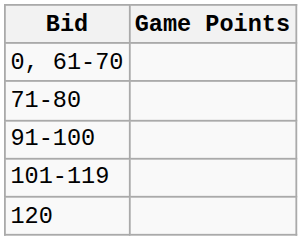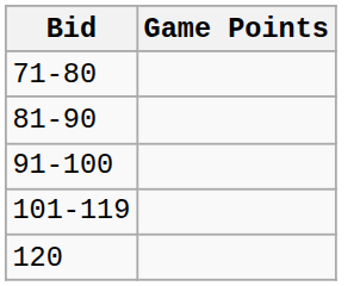 <table class="wikitable">
 <tr>
 <th>Bid</th>
 <th>Game Points</th>
 </tr>
 <tr>
-<td>0, 61-70</td>
+<td>71-80</td>
 <td></td>
 </tr>
 <tr>
-<td>71-80</td>
+<td>81-90</td>
 <td></td>
 </tr>
 <tr>
 <td>91-100</td>
 <td></td>
 </tr>
 <tr>
 <td>101-119</td>
 <td></td>
 </tr>
 <tr>
 <td>120</td>
 <td></td>
 </tr>
 </table>
